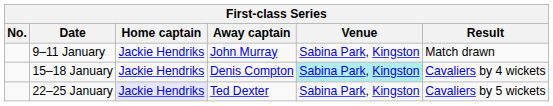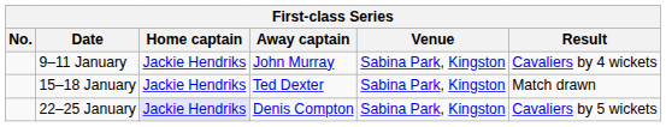 <table class="wikitable">
 <tr>
 <th colspan="9">First-class Series</th>
 </tr>
 <tr>
 <th>No.</th>
 <th>Date</th>
 <th>Home captain</th>
 <th>Away captain</th>
 <th>Venue</th>
 <th>Result</th>
 </tr>
 <tr>
 <td></td>
 <td>9–11 January</td>
 <td> <a href='#'>Jackie Hendriks</a></td>
 <td><a href='#'>John Murray</a></td>
 <td><a href='#'>Sabina Park</a>, <a href='#'>Kingston</a></td>
-<td>Match drawn</td>
+<td><a href='#'>Cavaliers</a> by 4 wickets</td>
 </tr>
 <tr>
 <td></td>
 <td>15–18 January</td>
 <td><a href='#'>Jackie Hendriks</a></td>
-<td><a href='#'>Denis Compton</a></td>
-<td style="background: paleturquoise;"><a href='#'>Sabina Park</a>, <a href='#'>Kingston</a></td>
-<td><a href='#'>Cavaliers</a> by 4 wickets</td>
+<td><a href='#'>Ted Dexter</a></td>
+<td><a href='#'>Sabina Park</a>, <a href='#'>Kingston</a></td>
+<td>Match drawn</td>
 </tr>
 <tr>
 <td></td>
 <td>22–25 January</td>
 <td style="background: lavender;"><a href='#'>Jackie Hendriks</a></td>
-<td><a href='#'>Ted Dexter</a></td>
+<td><a href='#'>Denis Compton</a></td>
 <td><a href='#'>Sabina Park</a>, <a href='#'>Kingston</a></td>
 <td><a href='#'>Cavaliers</a> by 5 wickets</td>
 </tr>
 </table>
